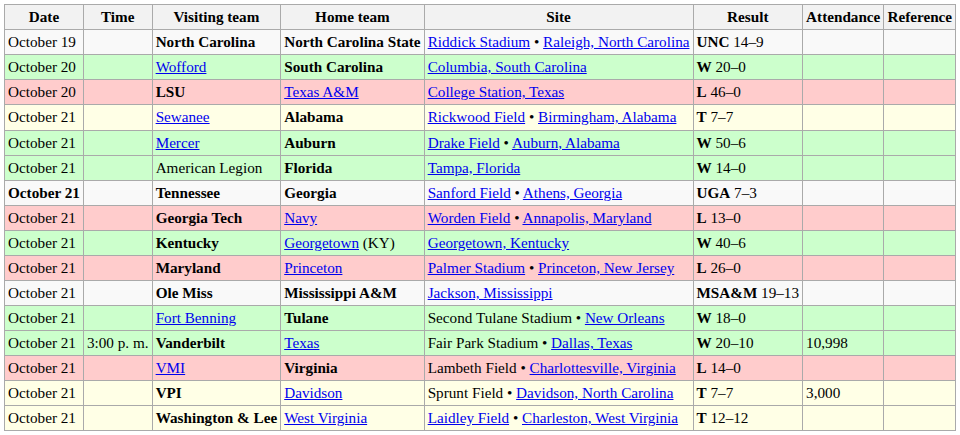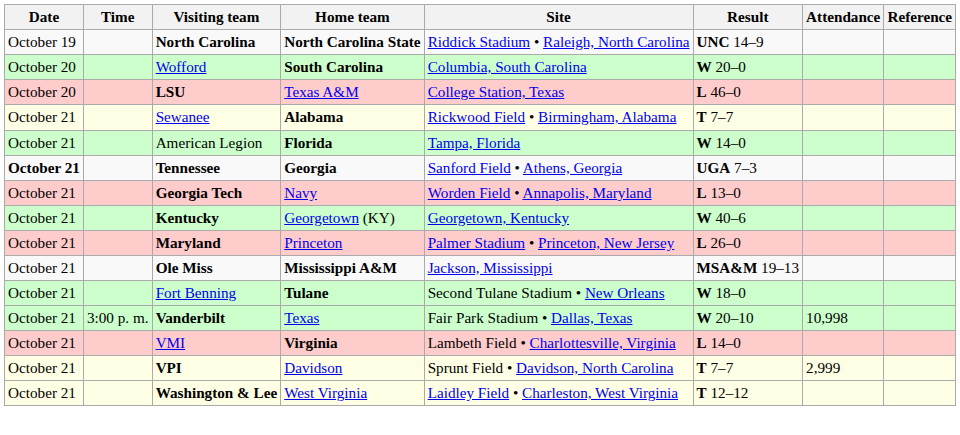 <table class="wikitable" style="font-size:95%;">
 <tr>
 <th>Date</th>
 <th>Time</th>
 <th>Visiting team</th>
 <th>Home team</th>
 <th>Site</th>
 <th>Result</th>
 <th>Attendance</th>
 <th class="unsortable">Reference</th>
 </tr>
 <tr bgcolor=>
 <td>October 19</td>
 <td></td>
 <td><strong>North Carolina</strong></td>
 <td><strong>North Carolina State</strong></td>
 <td><a href='#'>Riddick Stadium</a> • <a href='#'>Raleigh, North Carolina</a></td>
 <td><strong>UNC</strong> 14–9</td>
 <td></td>
 <td></td>
 </tr>
 <tr bgcolor=ccffcc>
 <td>October 20</td>
 <td></td>
 <td><a href='#'>Wofford</a></td>
 <td><strong>South Carolina</strong></td>
 <td><a href='#'>Columbia, South Carolina</a></td>
 <td><strong>W</strong> 20–0</td>
 <td></td>
 <td></td>
 </tr>
 <tr bgcolor=ffcccc>
 <td>October 20</td>
 <td></td>
 <td><strong>LSU</strong></td>
 <td><a href='#'>Texas A&M</a></td>
 <td><a href='#'>College Station, Texas</a></td>
 <td><strong>L</strong> 46–0</td>
 <td></td>
 <td></td>
 </tr>
 <tr bgcolor=ffffe6>
 <td>October 21</td>
 <td></td>
 <td><a href='#'>Sewanee</a></td>
 <td><strong>Alabama</strong></td>
 <td><a href='#'>Rickwood Field</a> • <a href='#'>Birmingham, Alabama</a></td>
 <td><strong>T</strong> 7–7</td>
-<td></td>
-<td></td>
-</tr>
-<tr bgcolor=ccffcc>
-<td>October 21</td>
-<td></td>
-<td><a href='#'>Mercer</a></td>
-<td><strong>Auburn</strong></td>
-<td><a href='#'>Drake Field</a> • <a href='#'>Auburn, Alabama</a></td>
-<td><strong>W</strong> 50–6</td>
 <td></td>
 <td></td>
 </tr>
 <tr bgcolor=ccffcc>
 <td>October 21</td>
 <td></td>
 <td>American Legion</td>
 <td><strong>Florida</strong></td>
 <td><a href='#'>Tampa, Florida</a></td>
 <td><strong>W</strong> 14–0</td>
 <td></td>
 <td></td>
 </tr>
 <tr bgcolor=>
 <td><strong>October 21</strong></td>
 <td></td>
 <td><strong>Tennessee</strong></td>
 <td><strong>Georgia</strong></td>
 <td><a href='#'>Sanford Field</a> • <a href='#'>Athens, Georgia</a></td>
 <td><strong>UGA</strong> 7–3</td>
 <td></td>
 <td></td>
 </tr>
 <tr bgcolor=ffcccc>
 <td>October 21</td>
 <td></td>
 <td><strong>Georgia Tech</strong></td>
 <td><a href='#'>Navy</a></td>
 <td><a href='#'>Worden Field</a> • <a href='#'>Annapolis, Maryland</a></td>
 <td><strong>L</strong> 13–0</td>
 <td></td>
 <td></td>
 </tr>
 <tr bgcolor=ccffcc>
 <td>October 21</td>
 <td></td>
 <td><strong>Kentucky</strong></td>
 <td><a href='#'>Georgetown</a> (KY)</td>
 <td><a href='#'>Georgetown, Kentucky</a></td>
 <td><strong>W</strong> 40–6</td>
 <td></td>
 <td></td>
 </tr>
 <tr bgcolor=ffcccc>
 <td>October 21</td>
 <td></td>
 <td><strong>Maryland</strong></td>
 <td><a href='#'>Princeton</a></td>
 <td><a href='#'>Palmer Stadium</a> • <a href='#'>Princeton, New Jersey</a></td>
 <td><strong>L</strong> 26–0</td>
 <td></td>
 <td></td>
 </tr>
 <tr bgcolor=>
 <td>October 21</td>
 <td></td>
 <td><strong>Ole Miss</strong></td>
 <td><strong>Mississippi A&M</strong></td>
 <td><a href='#'>Jackson, Mississippi</a></td>
 <td><strong>MSA&M</strong> 19–13</td>
 <td></td>
 <td></td>
 </tr>
 <tr bgcolor=ccffcc>
 <td>October 21</td>
 <td></td>
 <td><a href='#'>Fort Benning</a></td>
 <td><strong>Tulane</strong></td>
 <td>Second Tulane Stadium • <a href='#'>New Orleans</a></td>
 <td><strong>W</strong> 18–0</td>
 <td></td>
 <td></td>
 </tr>
 <tr bgcolor=ccffcc>
 <td>October 21</td>
 <td>3:00 p. m.</td>
 <td><strong>Vanderbilt</strong></td>
 <td><a href='#'>Texas</a></td>
 <td>Fair Park Stadium • <a href='#'>Dallas, Texas</a></td>
 <td><strong>W</strong> 20–10</td>
 <td>10,998</td>
 <td></td>
 </tr>
 <tr bgcolor=ffcccc>
 <td>October 21</td>
 <td></td>
 <td><a href='#'>VMI</a></td>
 <td><strong>Virginia</strong></td>
 <td>Lambeth Field • <a href='#'>Charlottesville, Virginia</a></td>
 <td><strong>L</strong> 14–0</td>
 <td></td>
 <td></td>
 </tr>
 <tr bgcolor=ffffe6>
 <td>October 21</td>
 <td></td>
 <td><strong>VPI</strong></td>
 <td><a href='#'>Davidson</a></td>
 <td>Sprunt Field • <a href='#'>Davidson, North Carolina</a></td>
 <td><strong>T</strong> 7–7</td>
-<td>3,000</td>
+<td>2,999</td>
 <td></td>
 </tr>
 <tr bgcolor=ffffe6>
 <td>October 21</td>
 <td></td>
 <td><strong>Washington & Lee</strong></td>
 <td><a href='#'>West Virginia</a></td>
 <td><a href='#'>Laidley Field</a> • <a href='#'>Charleston, West Virginia</a></td>
 <td><strong>T</strong> 12–12</td>
 <td></td>
 <td></td>
 </tr>
 </table>
